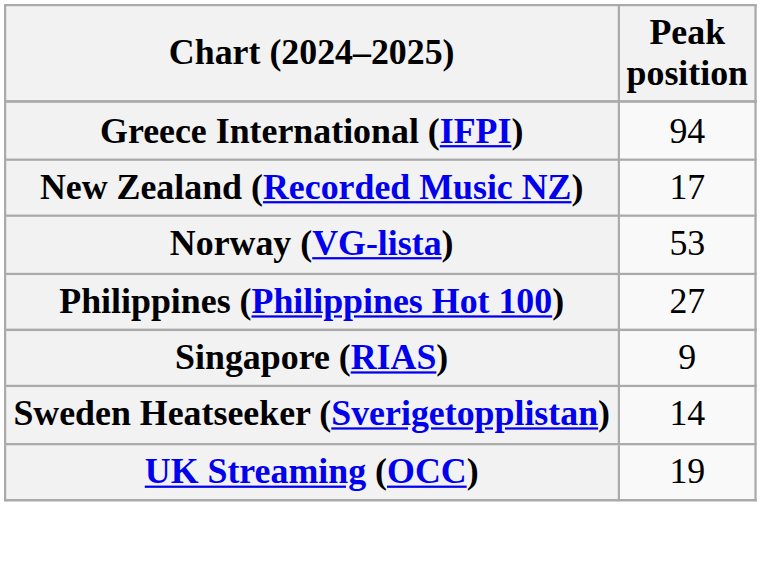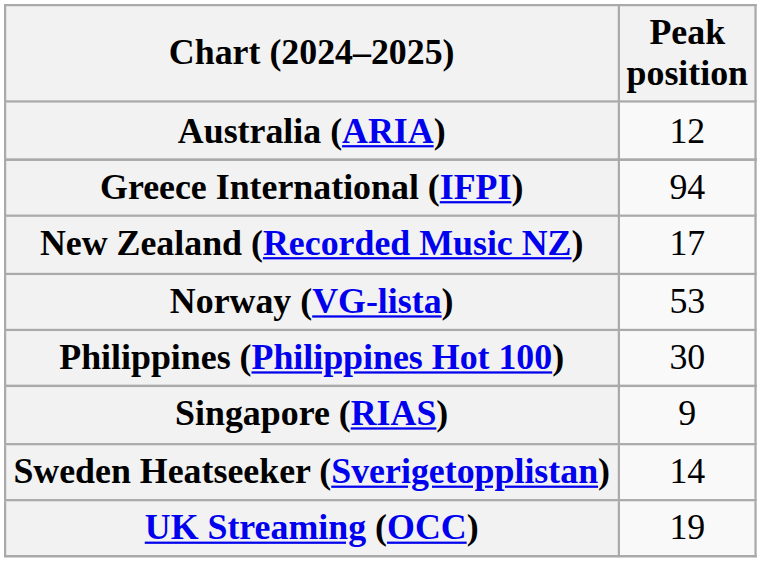 <table class="wikitable sortable plainrowheaders" style="text-align:center">
 <tr>
 <th scope="col">Chart (2024–2025)</th>
 <th scope="col">Peak<br>position</th>
+</tr>
+<tr>
+<th scope="row">Australia (<a href='#'>ARIA</a>)</th>
+<td>12</td>
 </tr>
 <tr>
 </tr>
 <tr>
 </tr>
 <tr>
 <th scope="row">Greece International (<a href='#'>IFPI</a>)</th>
 <td>94</td>
 </tr>
 <tr>
 <th scope="row">New Zealand (<a href='#'>Recorded Music NZ</a>)</th>
 <td>17</td>
 </tr>
 <tr>
 <th scope="row">Norway (<a href='#'>VG-lista</a>)</th>
 <td>53</td>
 </tr>
 <tr>
 <th scope="row">Philippines (<a href='#'>Philippines Hot 100</a>)</th>
-<td>27</td>
+<td>30</td>
 </tr>
 <tr>
 </tr>
 <tr>
 <th scope="row">Singapore (<a href='#'>RIAS</a>)</th>
 <td>9</td>
 </tr>
 <tr>
 <th scope="row">Sweden Heatseeker (<a href='#'>Sverigetopplistan</a>)</th>
 <td>14</td>
 </tr>
 <tr>
 <th scope="row"><a href='#'>UK Streaming</a> (<a href='#'>OCC</a>)</th>
 <td>19</td>
 </tr>
 <tr>
 </tr>
 </table>
